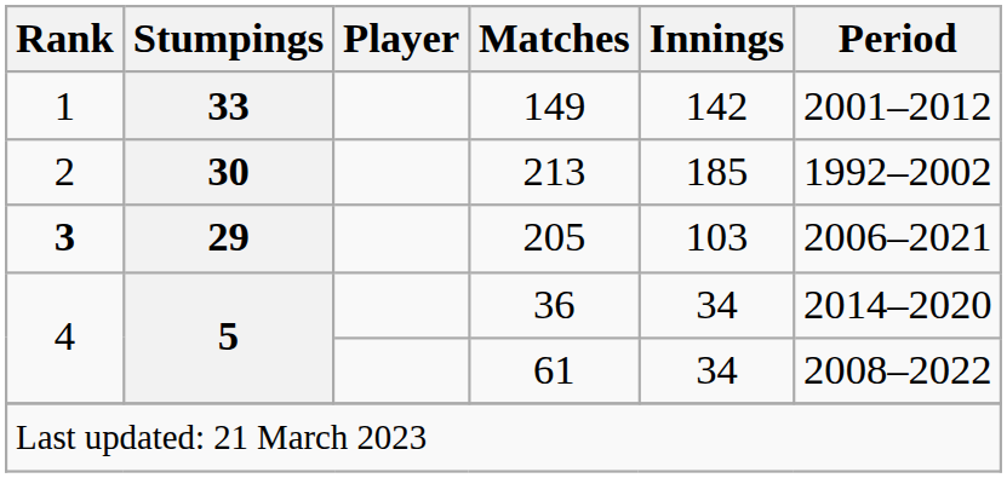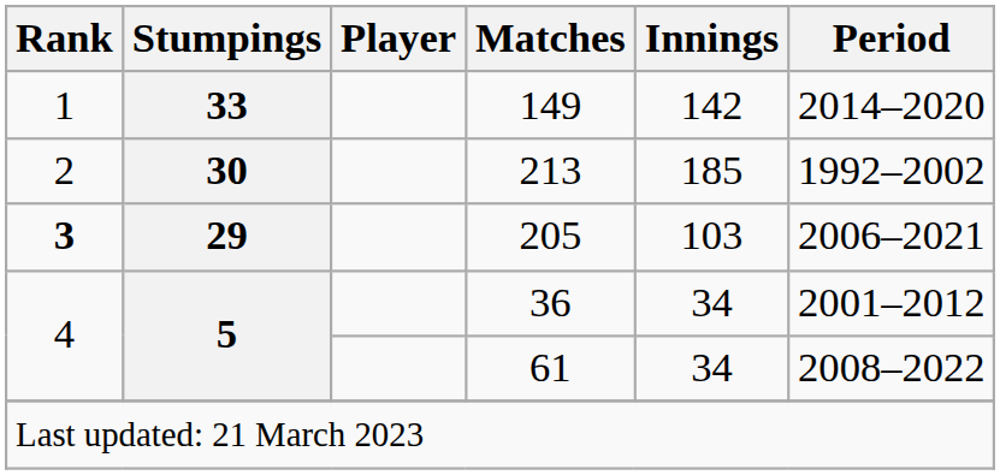 <table class="wikitable plainrowheaders sortable">
 <tr>
 <th scope=col>Rank</th>
 <th scope=col>Stumpings</th>
 <th scope=col>Player</th>
 <th scope=col>Matches</th>
 <th scope=col>Innings</th>
 <th scope=col>Period</th>
 </tr>
 <tr>
 <td style="text-align:center">1</td>
 <th scope=row style=text-align:center;>33</th>
 <td></td>
 <td style="text-align:center">149</td>
 <td style="text-align:center">142</td>
-<td>2001–2012</td>
+<td>2014–2020</td>
 </tr>
 <tr>
 <td style="text-align:center">2</td>
 <th scope=row style=text-align:center;>30</th>
 <td></td>
 <td style="text-align:center">213</td>
 <td style="text-align:center">185</td>
 <td>1992–2002</td>
 </tr>
 <tr>
 <td style="text-align:center"><strong>3</strong></td>
 <th scope=row style=text-align:center;>29</th>
 <td></td>
 <td style="text-align:center">205</td>
 <td style="text-align:center">103</td>
 <td>2006–2021</td>
 </tr>
 <tr>
 <td style="text-align:center" rowspan=2>4</td>
 <th scope=row style=text-align:center; rowspan=2>5</th>
 <td></td>
 <td style="text-align:center">36</td>
 <td style="text-align:center">34</td>
-<td>2014–2020</td>
+<td>2001–2012</td>
 </tr>
 <tr>
 <td></td>
 <td style="text-align:center">61</td>
 <td style="text-align:center">34</td>
 <td>2008–2022</td>
 </tr>
 <tr>
 </tr>
 <tr class=sortbottom>
 <td colspan=6><small>Last updated: 21 March 2023</small></td>
 </tr>
 </table>
